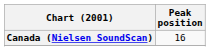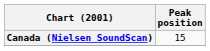 <table class="wikitable sortable plainrowheaders" style="text-align:center">
 <tr>
 <th scope="col">Chart (2001)</th>
 <th scope="col">Peak<br> position</th>
 </tr>
 <tr>
 <th scope="row">Canada (<a href='#'>Nielsen SoundScan</a>)</th>
-<td>16</td>
+<td>15</td>
 </tr>
 <tr>
 </tr>
 <tr>
 </tr>
 <tr>
 </tr>
 </table>
